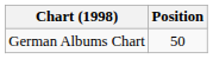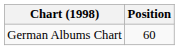 <table class="wikitable sortable plainrowheaders" style="text-align:center;">
 <tr>
 <th scope="column">Chart (1998)</th>
 <th scope="column">Position</th>
 </tr>
 <tr>
 <td align="left">German Albums Chart</td>
-<td align="center">50</td>
+<td align="center">60</td>
 </tr>
 </table>
